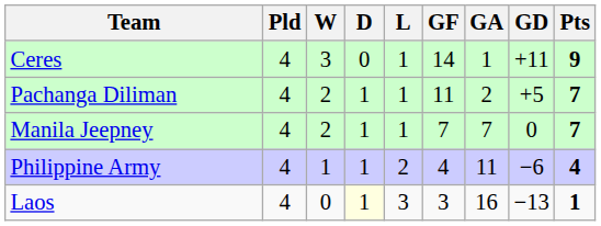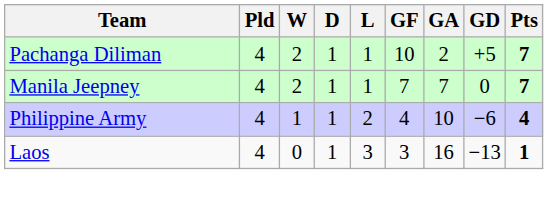 <table class="wikitable" style="text-align: center;">
 <tr>
 <th width="175">Team</th>
 <th width="20">Pld</th>
 <th width="20">W</th>
 <th width="20">D</th>
 <th width="20">L</th>
 <th width="20">GF</th>
 <th width="20">GA</th>
 <th width="20">GD</th>
 <th width="20">Pts</th>
 </tr>
 <tr bgcolor=#ccffcc>
-<td style="text-align:left;"><a href='#'>Ceres</a></td>
-<td>4</td>
-<td>3</td>
-<td>0</td>
-<td>1</td>
-<td>14</td>
-<td>1</td>
-<td>+11</td>
-<td><strong>9</strong></td>
-</tr>
-<tr bgcolor=#ccffcc>
 <td style="text-align:left;"><a href='#'>Pachanga Diliman</a></td>
 <td>4</td>
 <td>2</td>
 <td>1</td>
 <td>1</td>
-<td>11</td>
+<td>10</td>
 <td>2</td>
 <td>+5</td>
 <td><strong>7</strong></td>
 </tr>
 <tr bgcolor=#ccffcc>
 <td style="text-align:left;"><a href='#'>Manila Jeepney</a></td>
 <td>4</td>
 <td>2</td>
 <td>1</td>
 <td>1</td>
 <td>7</td>
 <td>7</td>
 <td>0</td>
 <td><strong>7</strong></td>
 </tr>
 <tr bgcolor=#ccccff>
 <td style="text-align:left;"><a href='#'>Philippine Army</a></td>
 <td>4</td>
 <td>1</td>
 <td>1</td>
 <td>2</td>
 <td>4</td>
-<td>11</td>
+<td>10</td>
 <td>−6</td>
 <td><strong>4</strong></td>
 </tr>
 <tr>
 <td style="text-align:left;"><a href='#'>Laos</a></td>
 <td>4</td>
 <td>0</td>
-<td style="background: lightyellow;">1</td>
+<td>1</td>
 <td>3</td>
 <td>3</td>
 <td>16</td>
 <td>−13</td>
 <td><strong>1</strong></td>
 </tr>
 </table>
